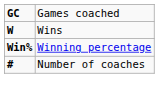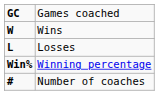 <table class="wikitable">
 <tr>
 <td><strong>GC</strong></td>
 <td>Games coached</td>
 </tr>
 <tr>
 <td><strong>W</strong></td>
 <td>Wins</td>
 </tr>
 <tr>
+<td><strong>L</strong></td>
+<td>Losses</td>
+</tr>
+<tr>
 <td><strong>Win%</strong></td>
 <td><a href='#'>Winning percentage</a></td>
 </tr>
 <tr>
 <td><strong>#</strong></td>
 <td>Number of coaches</td>
 </tr>
 </table>
